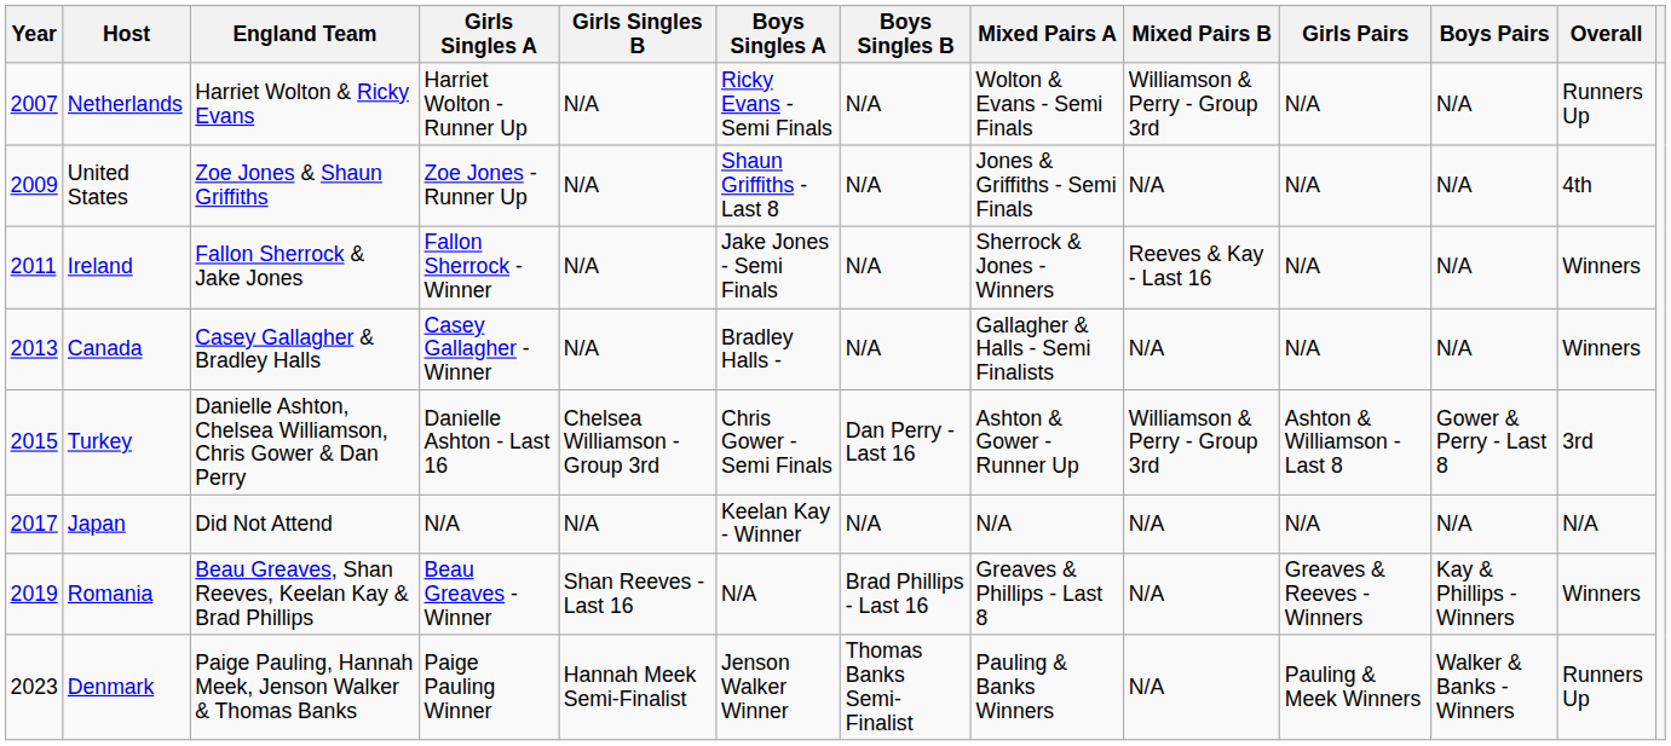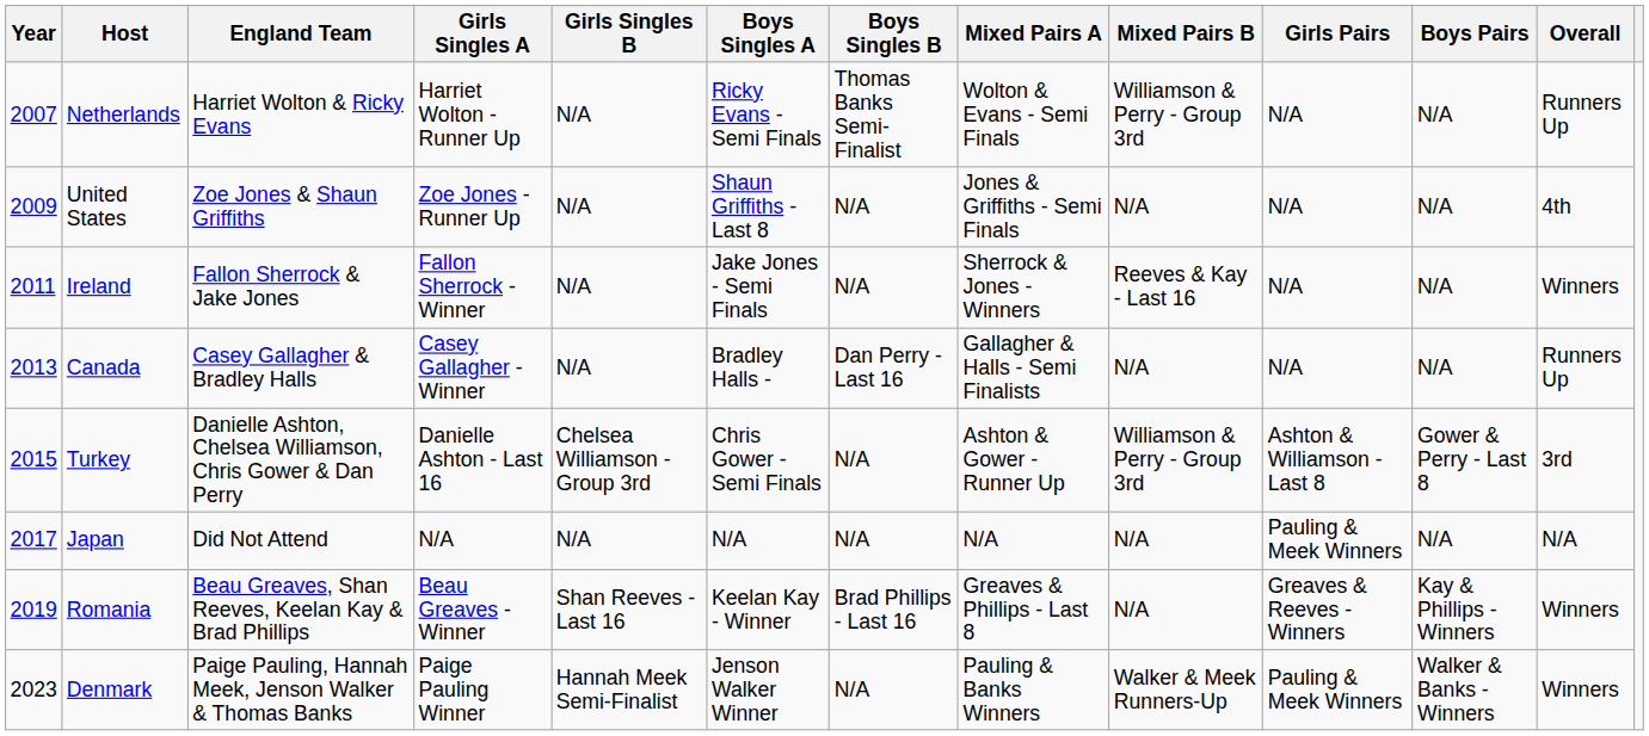 <table class="wikitable">
 <tr>
 <th>Year</th>
 <th>Host</th>
 <th>England Team</th>
 <th>Girls Singles A</th>
 <th>Girls Singles B</th>
 <th>Boys Singles A</th>
 <th>Boys Singles B</th>
 <th>Mixed Pairs A</th>
 <th>Mixed Pairs B</th>
 <th>Girls Pairs</th>
 <th>Boys Pairs</th>
 <th>Overall</th>
 <th></th>
 </tr>
 <tr>
 <td><a href='#'>2007</a></td>
 <td><a href='#'>Netherlands</a></td>
 <td>Harriet Wolton & <a href='#'>Ricky Evans</a></td>
 <td>Harriet Wolton - Runner Up</td>
 <td>N/A</td>
 <td><a href='#'>Ricky Evans</a> - Semi Finals</td>
-<td>N/A</td>
+<td>Thomas Banks  Semi-Finalist</td>
 <td>Wolton & Evans - Semi Finals</td>
 <td>Williamson & Perry - Group 3rd</td>
 <td>N/A</td>
 <td>N/A</td>
 <td>Runners Up</td>
 </tr>
 <tr>
 <td><a href='#'>2009</a></td>
 <td>United States</td>
 <td><a href='#'>Zoe Jones</a> & <a href='#'>Shaun Griffiths</a></td>
 <td><a href='#'>Zoe Jones</a> - Runner Up</td>
 <td>N/A</td>
 <td><a href='#'>Shaun Griffiths</a> - Last 8</td>
 <td>N/A</td>
 <td>Jones & Griffiths - Semi Finals</td>
 <td>N/A</td>
 <td>N/A</td>
 <td>N/A</td>
 <td>4th</td>
 </tr>
 <tr>
 <td><a href='#'>2011</a></td>
 <td><a href='#'>Ireland</a></td>
 <td><a href='#'>Fallon Sherrock</a> & Jake Jones</td>
 <td><a href='#'>Fallon Sherrock</a> - Winner</td>
 <td>N/A</td>
 <td>Jake Jones - Semi Finals</td>
 <td>N/A</td>
 <td>Sherrock & Jones - Winners</td>
 <td>Reeves & Kay - Last 16</td>
 <td>N/A</td>
 <td>N/A</td>
 <td>Winners</td>
 </tr>
 <tr>
 <td><a href='#'>2013</a></td>
 <td><a href='#'>Canada</a></td>
 <td><a href='#'>Casey Gallagher</a> & Bradley Halls</td>
 <td><a href='#'>Casey Gallagher</a> - Winner</td>
 <td>N/A</td>
 <td>Bradley Halls -</td>
-<td>N/A</td>
+<td>Dan Perry - Last 16</td>
 <td>Gallagher & Halls - Semi Finalists</td>
 <td>N/A</td>
 <td>N/A</td>
 <td>N/A</td>
-<td>Winners</td>
+<td>Runners Up</td>
 </tr>
 <tr>
 <td><a href='#'>2015</a></td>
 <td><a href='#'>Turkey</a></td>
 <td>Danielle Ashton, Chelsea Williamson, Chris Gower & Dan Perry</td>
 <td>Danielle Ashton - Last 16</td>
 <td>Chelsea Williamson -  Group 3rd</td>
 <td>Chris Gower - Semi Finals</td>
-<td>Dan Perry - Last 16</td>
+<td>N/A</td>
 <td>Ashton & Gower - Runner Up</td>
 <td>Williamson & Perry - Group 3rd</td>
 <td>Ashton & Williamson - Last 8</td>
 <td>Gower & Perry - Last 8</td>
 <td>3rd</td>
 </tr>
 <tr>
 <td><a href='#'>2017</a></td>
 <td><a href='#'>Japan</a></td>
 <td>Did Not Attend</td>
 <td>N/A</td>
 <td>N/A</td>
-<td>Keelan Kay - Winner</td>
 <td>N/A</td>
 <td>N/A</td>
 <td>N/A</td>
 <td>N/A</td>
+<td>Pauling & Meek  Winners</td>
 <td>N/A</td>
 <td>N/A</td>
 </tr>
 <tr>
 <td><a href='#'>2019</a></td>
 <td><a href='#'>Romania</a></td>
 <td><a href='#'>Beau Greaves</a>, Shan Reeves, Keelan Kay & Brad Phillips</td>
 <td><a href='#'>Beau Greaves</a> - Winner</td>
 <td>Shan Reeves - Last 16</td>
-<td>N/A</td>
+<td>Keelan Kay - Winner</td>
 <td>Brad Phillips - Last 16</td>
 <td>Greaves & Phillips - Last 8</td>
 <td>N/A</td>
 <td>Greaves & Reeves - Winners</td>
 <td>Kay & Phillips - Winners</td>
 <td>Winners</td>
 </tr>
 <tr>
 <td 2023 WDF World Cup>2023</td>
 <td><a href='#'>Denmark</a></td>
 <td>Paige Pauling, Hannah Meek, Jenson Walker & Thomas Banks</td>
 <td>Paige Pauling  Winner</td>
 <td>Hannah Meek  Semi-Finalist</td>
 <td>Jenson Walker  Winner</td>
-<td>Thomas Banks  Semi-Finalist</td>
+<td>N/A</td>
 <td>Pauling    & Banks Winners</td>
-<td>N/A</td>
+<td>Walker & Meek Runners-Up</td>
 <td>Pauling & Meek  Winners</td>
 <td>Walker & Banks - Winners</td>
-<td>Runners Up</td>
+<td>Winners</td>
 </tr>
 </table>
